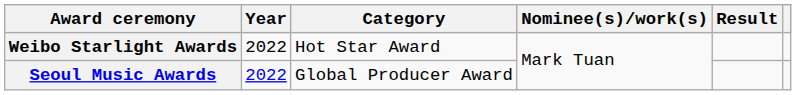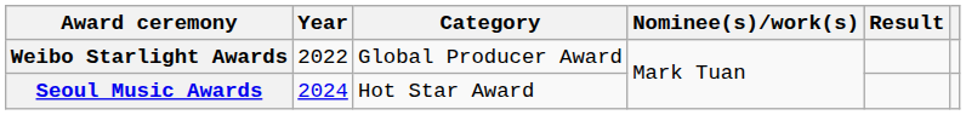 <table class="sortable wikitable plainrowheaders">
 <tr style="background:#ccc; text-align:center;">
 <th scope="col">Award ceremony</th>
 <th scope="col">Year</th>
 <th scope="col">Category</th>
 <th scope="col">Nominee(s)/work(s)</th>
 <th scope="col">Result</th>
 <th scope="col" class="unsortable"></th>
 </tr>
 <tr>
 <th scope="row">Weibo Starlight Awards</th>
 <td align=center>2022</td>
-<td>Hot Star Award</td>
+<td>Global Producer Award</td>
 <td rowspan=2>Mark Tuan</td>
 <td></td>
 <td style="text-align:center;"></td>
 </tr>
 <tr>
 <th scope="row"><a href='#'>Seoul Music Awards</a></th>
-<td align=center><a href='#'>2022</a></td>
-<td>Global Producer Award</td>
+<td align=center><a href='#'>2024</a></td>
+<td>Hot Star Award</td>
 <td></td>
 <td style="text-align:center;"></td>
 </tr>
 </table>
